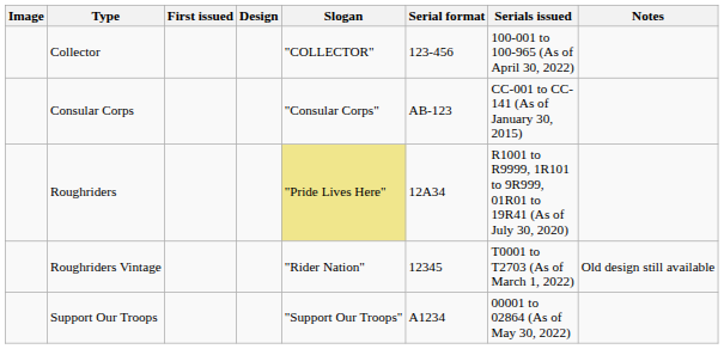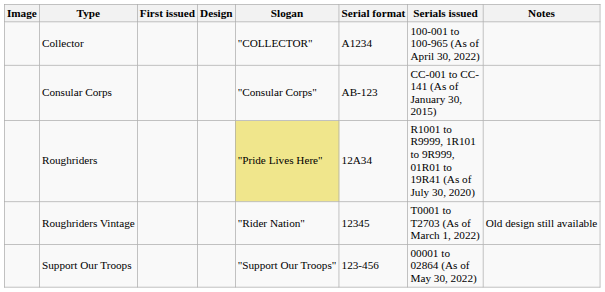 <table class="wikitable">
 <tr>
 <th>Image</th>
 <th>Type</th>
 <th>First issued</th>
 <th>Design</th>
 <th>Slogan</th>
 <th>Serial format</th>
 <th style="width:100px;">Serials issued</th>
 <th>Notes</th>
 </tr>
 <tr>
 <td></td>
 <td>Collector</td>
 <td></td>
 <td></td>
 <td>"COLLECTOR"</td>
-<td>123-456</td>
+<td>A1234</td>
 <td>100-001 to 100-965 (As of April 30, 2022)</td>
 <td></td>
 </tr>
 <tr>
 <td></td>
 <td>Consular Corps</td>
 <td></td>
 <td></td>
 <td>"Consular Corps"</td>
 <td>AB-123</td>
 <td>CC-001 to CC-141 (As of January 30, 2015)</td>
 <td></td>
 </tr>
 <tr>
 <td></td>
 <td>Roughriders</td>
 <td></td>
 <td></td>
 <td style="background: khaki;">"Pride Lives Here"</td>
 <td>12A34</td>
 <td>R1001 to R9999, 1R101 to 9R999, 01R01 to 19R41 (As of July 30, 2020)</td>
 <td></td>
 </tr>
 <tr>
 <td></td>
 <td>Roughriders Vintage</td>
 <td></td>
 <td></td>
 <td>"Rider Nation"</td>
 <td>12345</td>
 <td>T0001 to T2703 (As of March 1, 2022)</td>
 <td>Old design still available</td>
 </tr>
 <tr>
 <td></td>
 <td>Support Our Troops</td>
 <td></td>
 <td></td>
 <td>"Support Our Troops"</td>
-<td>A1234</td>
+<td>123-456</td>
 <td>00001 to 02864 (As of May 30, 2022)</td>
 <td></td>
 </tr>
 </table>
